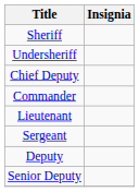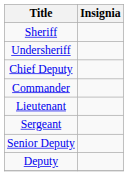 <table class="wikitable">
 <tr style="text-align:center;">
 <th>Title</th>
 <th>Insignia</th>
 </tr>
 <tr style="text-align:center;">
 <td><a href='#'>Sheriff</a></td>
 <td></td>
 </tr>
 <tr style="text-align:center;">
 <td><a href='#'>Undersheriff</a></td>
 <td></td>
 </tr>
 <tr style="text-align:center;">
 <td><a href='#'>Chief Deputy</a></td>
 <td></td>
 </tr>
 <tr style="text-align:center;">
 <td><a href='#'>Commander</a></td>
 <td></td>
 </tr>
 <tr style="text-align:center;">
 <td><a href='#'>Lieutenant</a></td>
 <td></td>
 </tr>
 <tr style="text-align:center;">
 <td><a href='#'>Sergeant</a></td>
 <td></td>
 </tr>
 <tr style="text-align:center;">
-<td><a href='#'>Deputy</a></td>
+<td><a href='#'>Senior Deputy</a></td>
 <td></td>
 </tr>
 <tr style="text-align:center;">
-<td><a href='#'>Senior Deputy</a></td>
+<td><a href='#'>Deputy</a></td>
 <td></td>
 </tr>
 <tr>
 </tr>
 </table>
